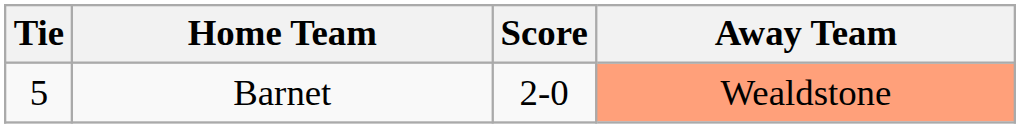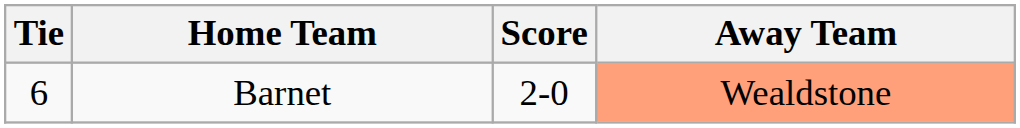 <table class="wikitable" style="text-align:center;">
 <tr>
 <th width=20>Tie</th>
 <th width=175>Home Team</th>
 <th width=20>Score</th>
 <th width=175>Away Team</th>
 </tr>
 <tr>
-<td>5</td>
+<td>6</td>
 <td>Barnet</td>
 <td>2-0</td>
 <td style="background: lightsalmon;">Wealdstone</td>
 </tr>
 </table>
